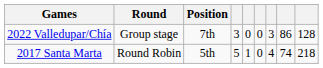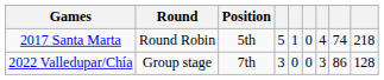 <table class="wikitable" style="text-align:center; font-size:90%;">
 <tr>
 <th>Games</th>
 <th>Round</th>
 <th>Position</th>
 <th></th>
 <th></th>
 <th></th>
 <th></th>
 <th></th>
 <th></th>
 </tr>
 <tr>
+<td> <a href='#'>2017 Santa Marta</a></td>
+<td>Round Robin</td>
+<td>5th</td>
+<td>5</td>
+<td>1</td>
+<td>0</td>
+<td>4</td>
+<td>74</td>
+<td>218</td>
+</tr>
+<tr>
 <td> <a href='#'>2022 Valledupar/Chía</a></td>
 <td>Group stage</td>
 <td>7th</td>
 <td>3</td>
 <td>0</td>
 <td>0</td>
 <td>3</td>
 <td>86</td>
 <td>128</td>
 </tr>
-<tr>
-<td> <a href='#'>2017 Santa Marta</a></td>
-<td>Round Robin</td>
-<td>5th</td>
-<td>5</td>
-<td>1</td>
-<td>0</td>
-<td>4</td>
-<td>74</td>
-<td>218</td>
-</tr>
 </table>
